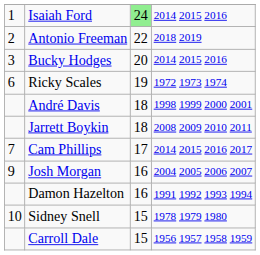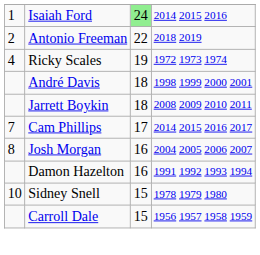 <table class="wikitable">
 <tr>
 </tr>
 <tr>
 <td>1</td>
 <td><a href='#'>Isaiah Ford</a></td>
 <td style="background: lightgreen;">24</td>
 <td style="font-size:80%;"><a href='#'>2014</a> <a href='#'>2015</a> <a href='#'>2016</a></td>
 </tr>
 <tr>
 <td>2</td>
 <td><a href='#'>Antonio Freeman</a></td>
 <td>22</td>
 <td style="font-size:80%;"><a href='#'>2018</a> <a href='#'>2019</a></td>
 </tr>
 <tr>
-<td>3</td>
-<td><a href='#'>Bucky Hodges</a></td>
-<td>20</td>
-<td style="font-size:80%;"><a href='#'>2014</a> <a href='#'>2015</a> <a href='#'>2016</a></td>
-</tr>
-<tr>
-<td>6</td>
+<td>4</td>
 <td>Ricky Scales</td>
 <td>19</td>
 <td style="font-size:80%;"><a href='#'>1972</a> <a href='#'>1973</a> <a href='#'>1974</a></td>
 </tr>
 <tr>
 <td></td>
 <td><a href='#'>André Davis</a></td>
 <td>18</td>
 <td style="font-size:80%;"><a href='#'>1998</a> <a href='#'>1999</a> <a href='#'>2000</a> <a href='#'>2001</a></td>
 </tr>
 <tr>
 <td></td>
 <td><a href='#'>Jarrett Boykin</a></td>
 <td>18</td>
 <td style="font-size:80%;"><a href='#'>2008</a> <a href='#'>2009</a> <a href='#'>2010</a> <a href='#'>2011</a></td>
 </tr>
 <tr>
 <td>7</td>
 <td><a href='#'>Cam Phillips</a></td>
 <td>17</td>
 <td style="font-size:80%;"><a href='#'>2014</a> <a href='#'>2015</a> <a href='#'>2016</a> <a href='#'>2017</a></td>
 </tr>
 <tr>
-<td>9</td>
+<td>8</td>
 <td><a href='#'>Josh Morgan</a></td>
 <td>16</td>
 <td style="font-size:80%;"><a href='#'>2004</a> <a href='#'>2005</a> <a href='#'>2006</a> <a href='#'>2007</a></td>
 </tr>
 <tr>
 <td></td>
 <td>Damon Hazelton</td>
 <td>16</td>
 <td style="font-size:80%;"><a href='#'>1991</a> <a href='#'>1992</a> <a href='#'>1993</a> <a href='#'>1994</a></td>
 </tr>
 <tr>
 <td>10</td>
 <td>Sidney Snell</td>
 <td>15</td>
 <td style="font-size:80%;"><a href='#'>1978</a> <a href='#'>1979</a> <a href='#'>1980</a></td>
 </tr>
 <tr>
 <td></td>
 <td><a href='#'>Carroll Dale</a></td>
 <td>15</td>
 <td style="font-size:80%;"><a href='#'>1956</a> <a href='#'>1957</a> <a href='#'>1958</a> <a href='#'>1959</a></td>
 </tr>
 </table>
